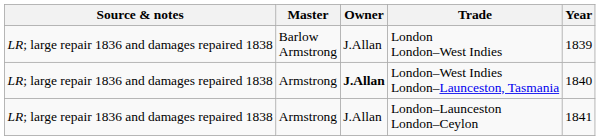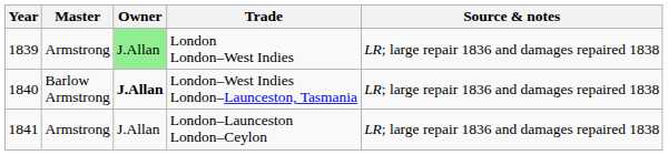 <table class=" wikitable">
 <tr>
-<th>Source & notes</th>
+<th>Year</th>
 <th>Master</th>
 <th>Owner</th>
 <th>Trade</th>
-<th>Year</th>
+<th>Source & notes</th>
 </tr>
 <tr>
+<td>1839</td>
+<td>Armstrong</td>
+<td style="background: lightgreen;">J.Allan</td>
+<td>London<br>London–West Indies</td>
 <td><em>LR</em>; large repair 1836 and damages repaired 1838</td>
-<td>Barlow<br>Armstrong</td>
-<td>J.Allan</td>
-<td>London<br>London–West Indies</td>
-<td>1839</td>
 </tr>
 <tr>
-<td><em>LR</em>; large repair 1836 and damages repaired 1838</td>
-<td>Armstrong</td>
+<td>1840</td>
+<td>Barlow<br>Armstrong</td>
 <td><strong>J.Allan</strong></td>
 <td>London–West Indies<br>London–<a href='#'>Launceston, Tasmania</a></td>
-<td>1840</td>
+<td><em>LR</em>; large repair 1836 and damages repaired 1838</td>
 </tr>
 <tr>
-<td><em>LR</em>; large repair 1836 and damages repaired 1838</td>
+<td>1841</td>
 <td>Armstrong</td>
 <td>J.Allan</td>
 <td>London–Launceston<br>London–Ceylon</td>
-<td>1841</td>
+<td><em>LR</em>; large repair 1836 and damages repaired 1838</td>
 </tr>
 </table>
